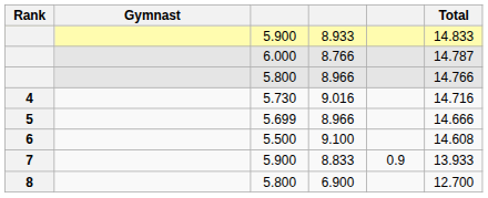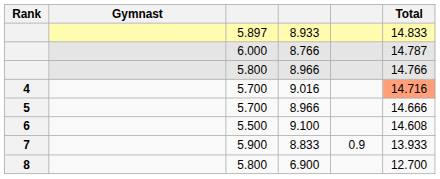 <table class="wikitable sortable" style="text-align:center; font-size:95%">
 <tr>
 <th scope="col" style="width:50px;">Rank</th>
 <th scope="col" style="width:220px;">Gymnast</th>
 <th scope="col" style="width:60px;"></th>
 <th scope="col" style="width:60px;"></th>
 <th scope="col" style="width:60px;"></th>
 <th scope="col" style="width:60px;">Total</th>
 </tr>
 <tr style="background:#fffcaf;">
 <th scope=row style="text-align:center"></th>
 <td style="text-align:left;"></td>
-<td>5.900</td>
+<td>5.897</td>
 <td>8.933</td>
 <td></td>
 <td>14.833</td>
 </tr>
 <tr style="background:#e5e5e5;">
 <th scope="row" style="text-align:center"></th>
 <td style="text-align:left;"></td>
 <td>6.000</td>
 <td>8.766</td>
 <td></td>
 <td>14.787</td>
 </tr>
 <tr style="background:#e5e5e5;">
 <th scope=row style="text-align:center"></th>
 <td style="text-align:left;"></td>
 <td>5.800</td>
 <td>8.966</td>
 <td></td>
 <td>14.766</td>
 </tr>
 <tr>
 <th scope=row style="text-align:center">4</th>
 <td style="text-align:left;"></td>
-<td>5.730</td>
+<td>5.700</td>
 <td>9.016</td>
 <td></td>
-<td>14.716</td>
+<td style="background: lightsalmon;">14.716</td>
 </tr>
 <tr>
 <th scope=row style="text-align:center">5</th>
 <td style="text-align:left;"></td>
-<td>5.699</td>
+<td>5.700</td>
 <td>8.966</td>
 <td></td>
 <td>14.666</td>
 </tr>
 <tr>
 <th scope=row style="text-align:center">6</th>
 <td style="text-align:left;"></td>
 <td>5.500</td>
 <td>9.100</td>
 <td></td>
 <td>14.608</td>
 </tr>
 <tr>
 <th scope=row style="text-align:center">7</th>
 <td style="text-align:left;"></td>
 <td>5.900</td>
 <td>8.833</td>
 <td>0.9</td>
 <td>13.933</td>
 </tr>
 <tr>
 <th scope=row style="text-align:center">8</th>
 <td style="text-align:left;"></td>
 <td>5.800</td>
 <td>6.900</td>
 <td></td>
 <td>12.700</td>
 </tr>
 </table>
